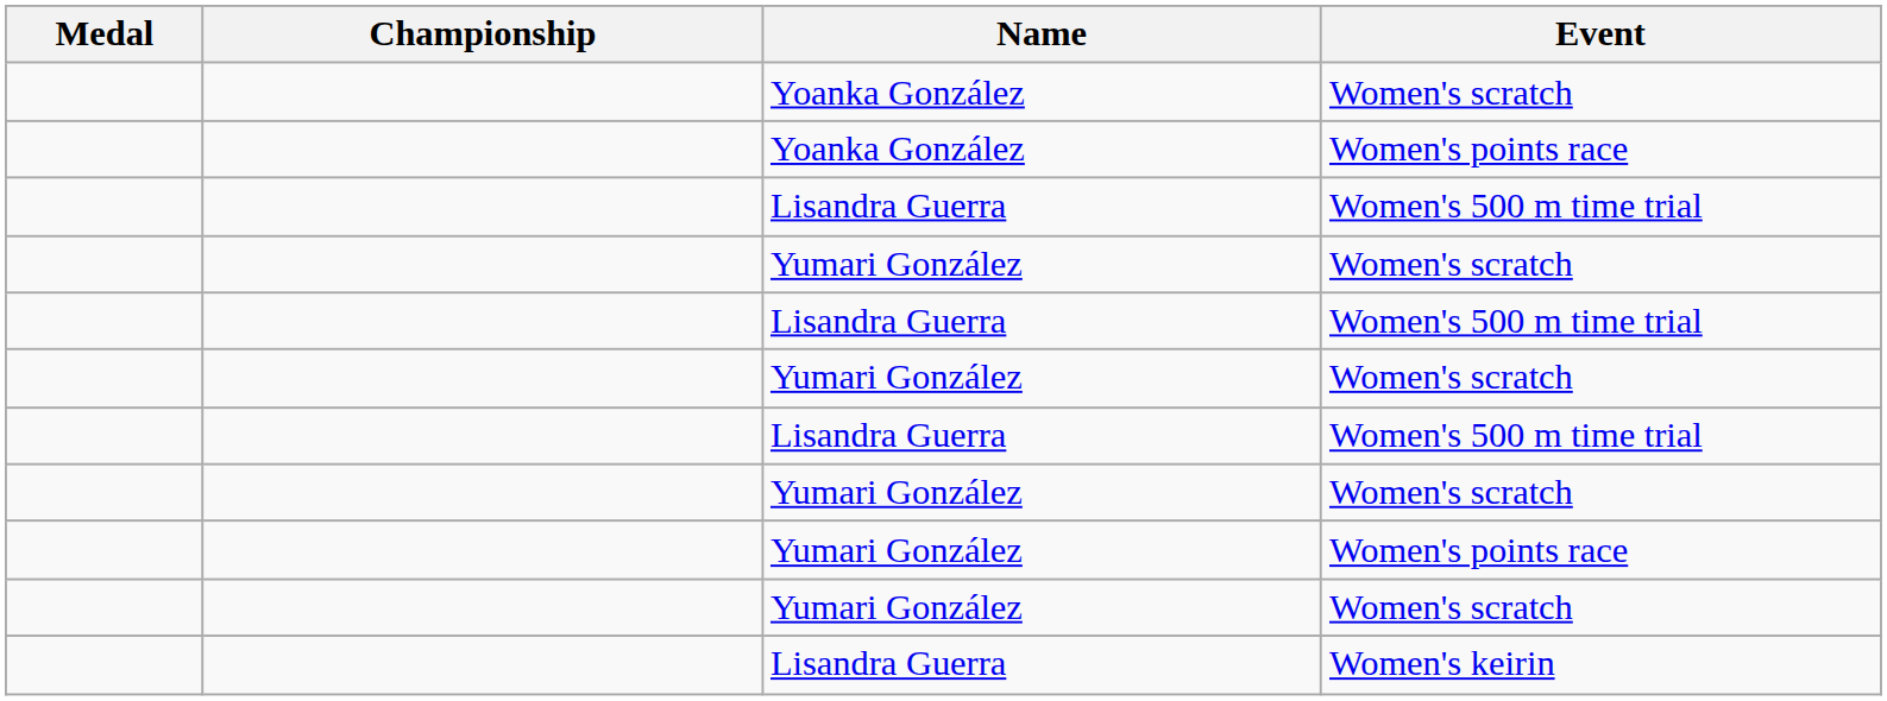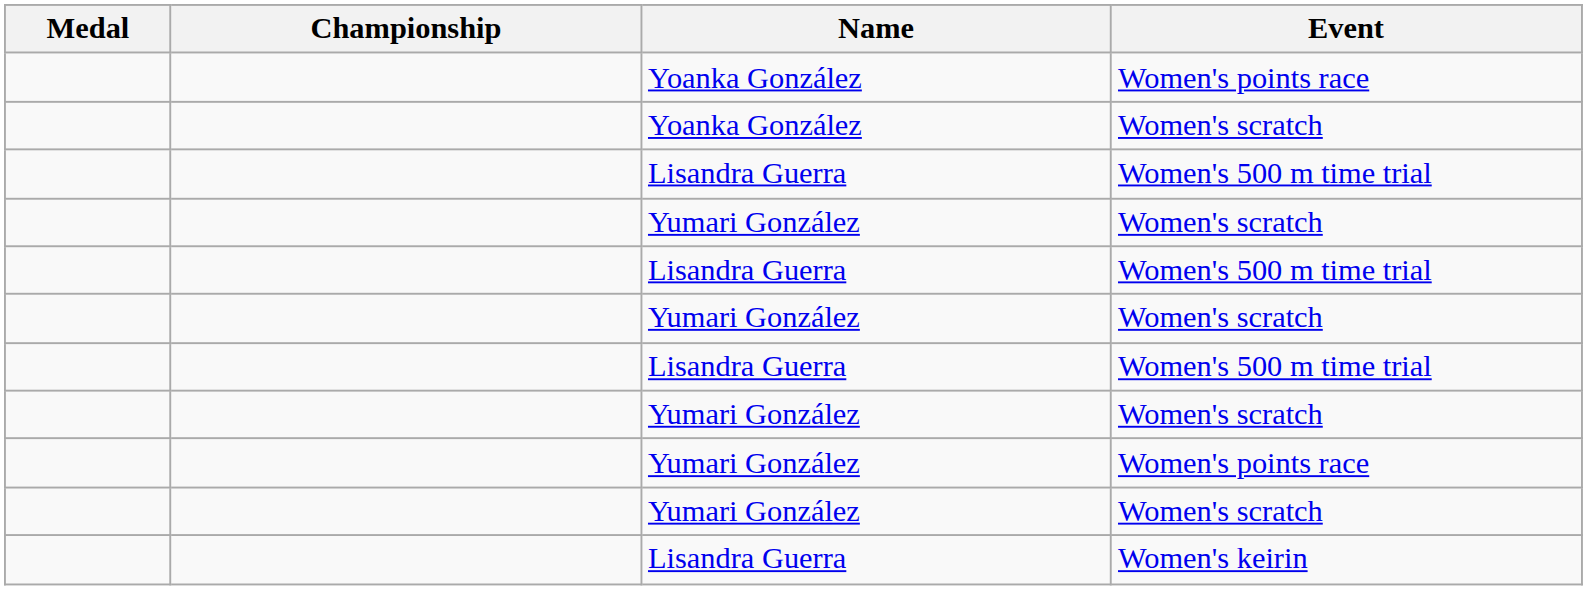 <table class="wikitable sortable">
 <tr>
 <th style="width:5em">Medal</th>
 <th style="width:15em">Championship</th>
 <th style="width:15em">Name</th>
 <th style="width:15em">Event</th>
 </tr>
 <tr>
 <td></td>
 <td></td>
 <td><a href='#'>Yoanka González</a></td>
-<td><a href='#'>Women's scratch</a></td>
+<td><a href='#'>Women's points race</a></td>
 </tr>
 <tr>
 <td></td>
 <td></td>
 <td><a href='#'>Yoanka González</a></td>
-<td><a href='#'>Women's points race</a></td>
+<td><a href='#'>Women's scratch</a></td>
 </tr>
 <tr>
 <td></td>
 <td></td>
 <td><a href='#'>Lisandra Guerra</a></td>
 <td><a href='#'>Women's 500 m time trial</a></td>
 </tr>
 <tr>
 <td></td>
 <td></td>
 <td><a href='#'>Yumari González</a></td>
 <td><a href='#'>Women's scratch</a></td>
 </tr>
 <tr>
 <td></td>
 <td></td>
 <td><a href='#'>Lisandra Guerra</a></td>
 <td><a href='#'>Women's 500 m time trial</a></td>
 </tr>
 <tr>
 <td></td>
 <td></td>
 <td><a href='#'>Yumari González</a></td>
 <td><a href='#'>Women's scratch</a></td>
 </tr>
 <tr>
 <td></td>
 <td></td>
 <td><a href='#'>Lisandra Guerra</a></td>
 <td><a href='#'>Women's 500 m time trial</a></td>
 </tr>
 <tr>
 <td></td>
 <td></td>
 <td><a href='#'>Yumari González</a></td>
 <td><a href='#'>Women's scratch</a></td>
 </tr>
 <tr>
 <td></td>
 <td></td>
 <td><a href='#'>Yumari González</a></td>
 <td><a href='#'>Women's points race</a></td>
 </tr>
 <tr>
 <td></td>
 <td></td>
 <td><a href='#'>Yumari González</a></td>
 <td><a href='#'>Women's scratch</a></td>
 </tr>
 <tr>
 <td></td>
 <td></td>
 <td><a href='#'>Lisandra Guerra</a></td>
 <td><a href='#'>Women's keirin</a></td>
 </tr>
 </table>
